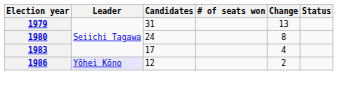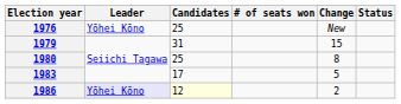 <table class="wikitable">
 <tr>
 <th>Election year</th>
 <th>Leader</th>
 <th>Candidates</th>
 <th># of seats won</th>
 <th>Change</th>
 <th>Status</th>
 </tr>
 <tr>
+<th><a href='#'>1976</a></th>
+<td><a href='#'>Yōhei Kōno</a></td>
+<td>25</td>
+<td></td>
+<td style="text-align:center;"><em>New</em></td>
+<td></td>
+</tr>
+<tr>
 <th><a href='#'>1979</a></th>
 <td rowspan="3"><a href='#'>Seiichi Tagawa</a></td>
 <td>31</td>
 <td></td>
-<td style="text-align:center;"> 13</td>
+<td style="text-align:center;"> 15</td>
 <td></td>
 </tr>
 <tr>
 <th><a href='#'>1980</a></th>
-<td>24</td>
+<td>25</td>
 <td></td>
 <td style="text-align:center;"> 8</td>
 <td></td>
 </tr>
 <tr>
 <th><a href='#'>1983</a></th>
 <td>17</td>
 <td></td>
-<td style="text-align:center;"> 4</td>
+<td style="text-align:center;"> 5</td>
 <td></td>
 </tr>
 <tr>
 <th><a href='#'>1986</a></th>
 <td style="background: lavender;"><a href='#'>Yōhei Kōno</a></td>
-<td>12</td>
+<td style="background: lightyellow;">12</td>
 <td></td>
 <td style="text-align:center;"> 2</td>
 <td></td>
 </tr>
 </table>
